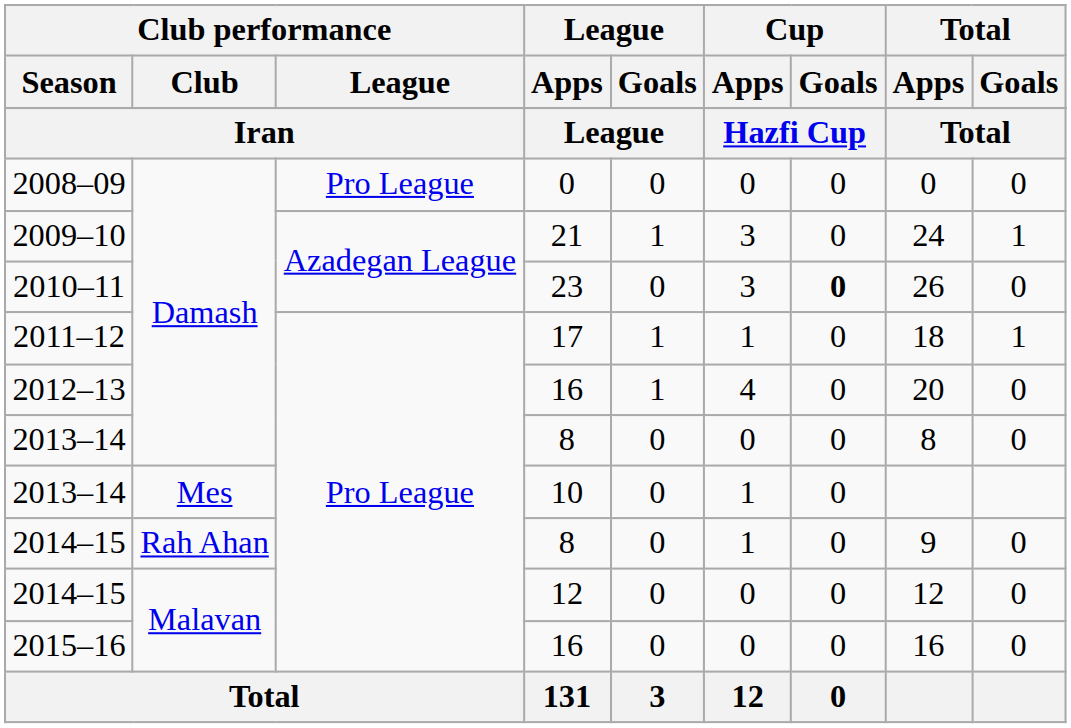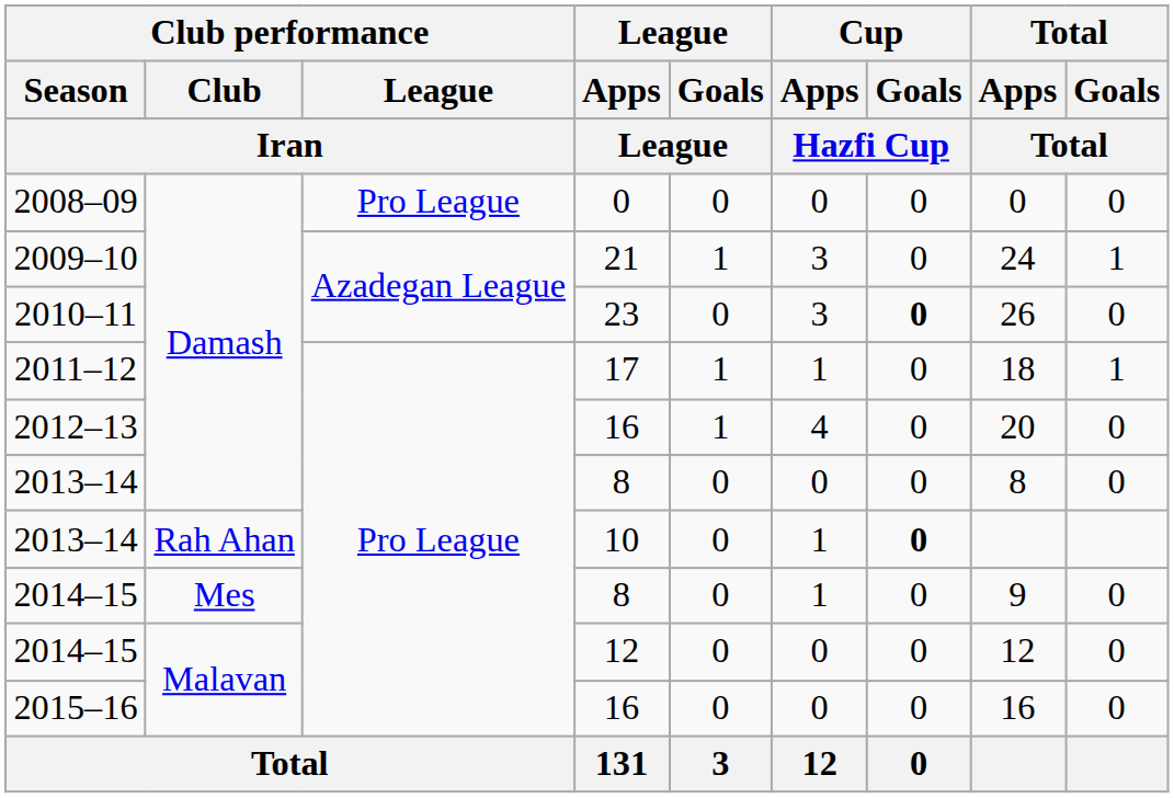 <table class="wikitable" style="text-align:center">
 <tr>
 <th colspan=3>Club performance</th>
 <th colspan=2>League</th>
 <th colspan=2>Cup</th>
 <th colspan=2>Total</th>
 </tr>
 <tr>
 <th>Season</th>
 <th>Club</th>
 <th>League</th>
 <th>Apps</th>
 <th>Goals</th>
 <th>Apps</th>
 <th>Goals</th>
 <th>Apps</th>
 <th>Goals</th>
 </tr>
 <tr>
 </tr>
 <tr>
 <th colspan=3>Iran</th>
 <th colspan=2>League</th>
 <th colspan=2><a href='#'>Hazfi Cup</a></th>
 <th colspan=2>Total</th>
 </tr>
 <tr>
 <td>2008–09</td>
 <td rowspan="6"><a href='#'>Damash</a></td>
 <td rowspan="1"><a href='#'>Pro League</a></td>
 <td>0</td>
 <td>0</td>
 <td>0</td>
 <td>0</td>
 <td>0</td>
 <td>0</td>
 </tr>
 <tr>
 <td>2009–10</td>
 <td rowspan="2"><a href='#'>Azadegan League</a></td>
 <td>21</td>
 <td>1</td>
 <td>3</td>
 <td>0</td>
 <td>24</td>
 <td>1</td>
 </tr>
 <tr>
 <td>2010–11</td>
 <td>23</td>
 <td>0</td>
 <td>3</td>
 <td><strong>0</strong></td>
 <td>26</td>
 <td>0</td>
 </tr>
 <tr>
 <td>2011–12</td>
 <td rowspan="7"><a href='#'>Pro League</a></td>
 <td>17</td>
 <td>1</td>
 <td>1</td>
 <td>0</td>
 <td>18</td>
 <td>1</td>
 </tr>
 <tr>
 <td>2012–13</td>
 <td>16</td>
 <td>1</td>
 <td>4</td>
 <td>0</td>
 <td>20</td>
 <td>0</td>
 </tr>
 <tr>
 <td>2013–14</td>
 <td>8</td>
 <td>0</td>
 <td>0</td>
 <td>0</td>
 <td>8</td>
 <td>0</td>
 </tr>
 <tr>
 <td>2013–14</td>
-<td rowspan="1"><a href='#'>Mes</a></td>
+<td rowspan="1"><a href='#'>Rah Ahan</a></td>
 <td>10</td>
 <td>0</td>
 <td>1</td>
-<td>0</td>
+<td><strong>0</strong></td>
 <td></td>
 <td></td>
 </tr>
 <tr>
 <td>2014–15</td>
-<td rowspan="1"><a href='#'>Rah Ahan</a></td>
+<td rowspan="1"><a href='#'>Mes</a></td>
 <td>8</td>
 <td>0</td>
 <td>1</td>
 <td>0</td>
 <td>9</td>
 <td>0</td>
 </tr>
 <tr>
 <td>2014–15</td>
 <td rowspan="2"><a href='#'>Malavan</a></td>
 <td>12</td>
 <td>0</td>
 <td>0</td>
 <td>0</td>
 <td>12</td>
 <td>0</td>
 </tr>
 <tr>
 <td>2015–16</td>
 <td>16</td>
 <td>0</td>
 <td>0</td>
 <td>0</td>
 <td>16</td>
 <td>0</td>
 </tr>
 <tr>
 <th colspan=3>Total</th>
 <th>131</th>
 <th>3</th>
 <th>12</th>
 <th>0</th>
 <th></th>
 <th></th>
 </tr>
 </table>
